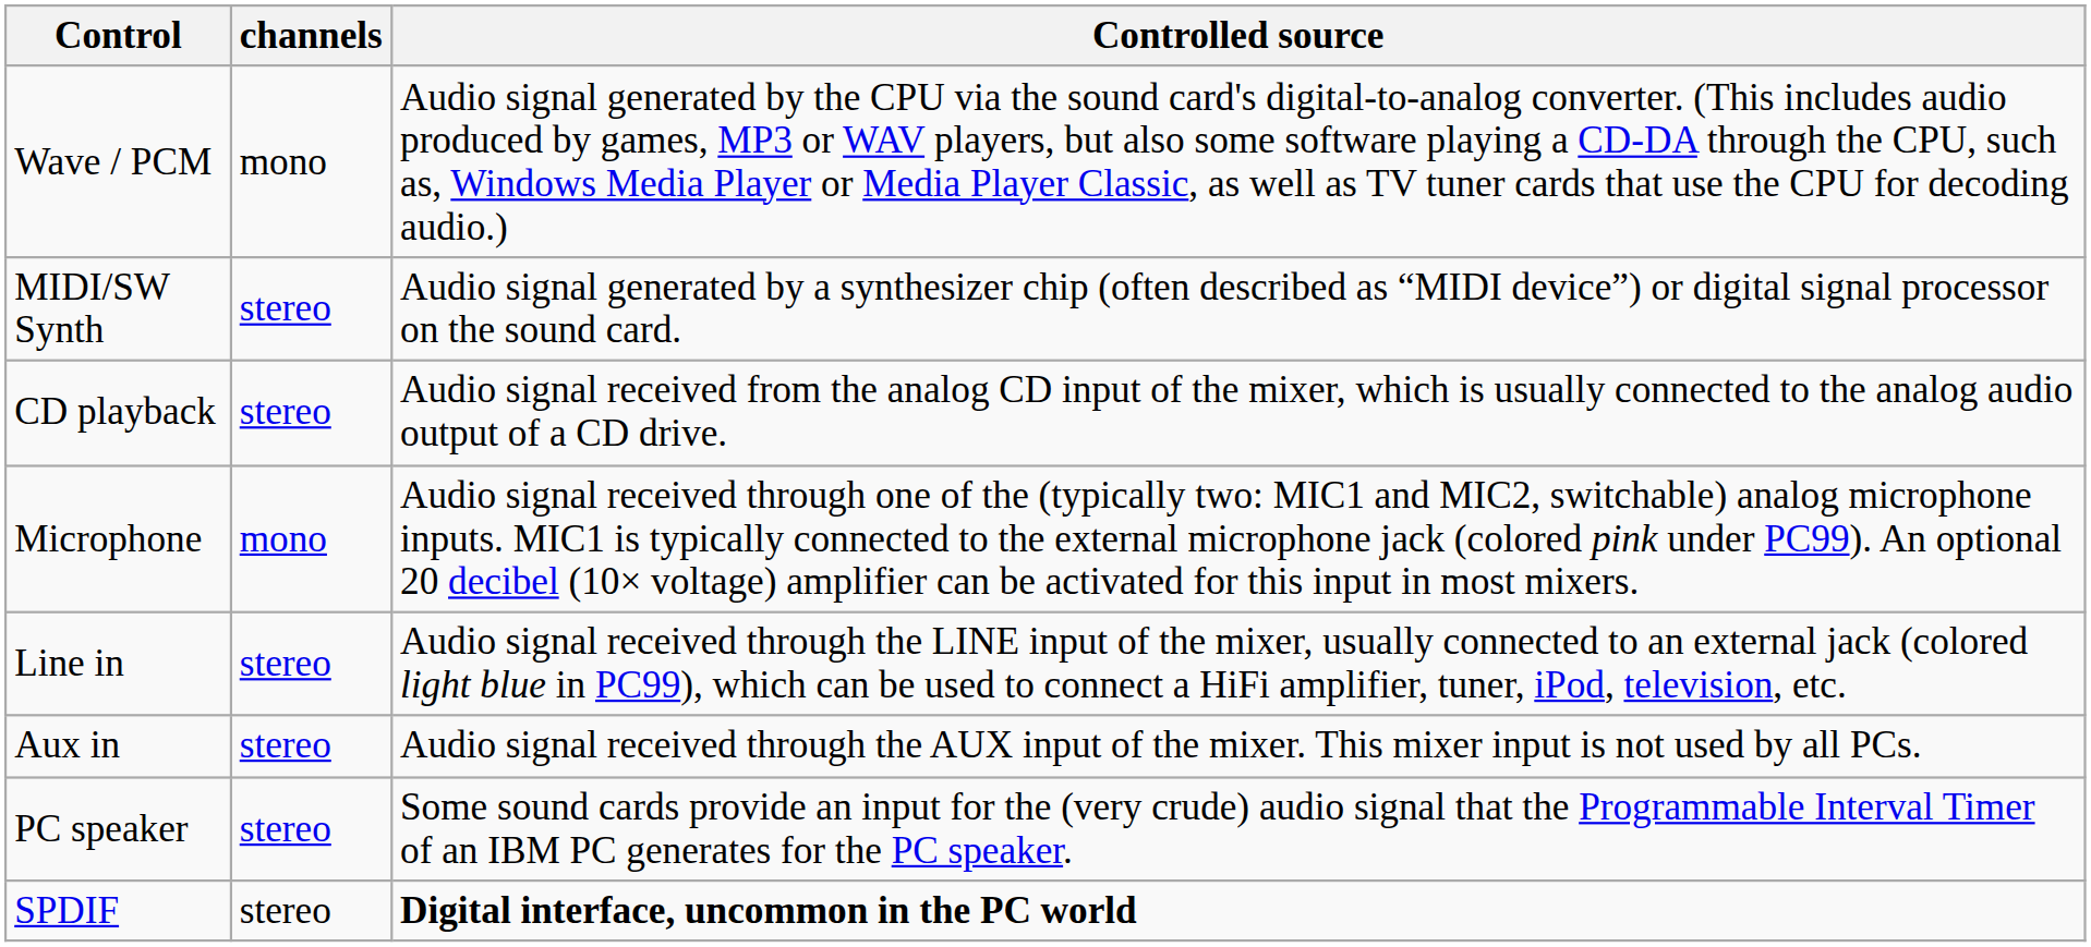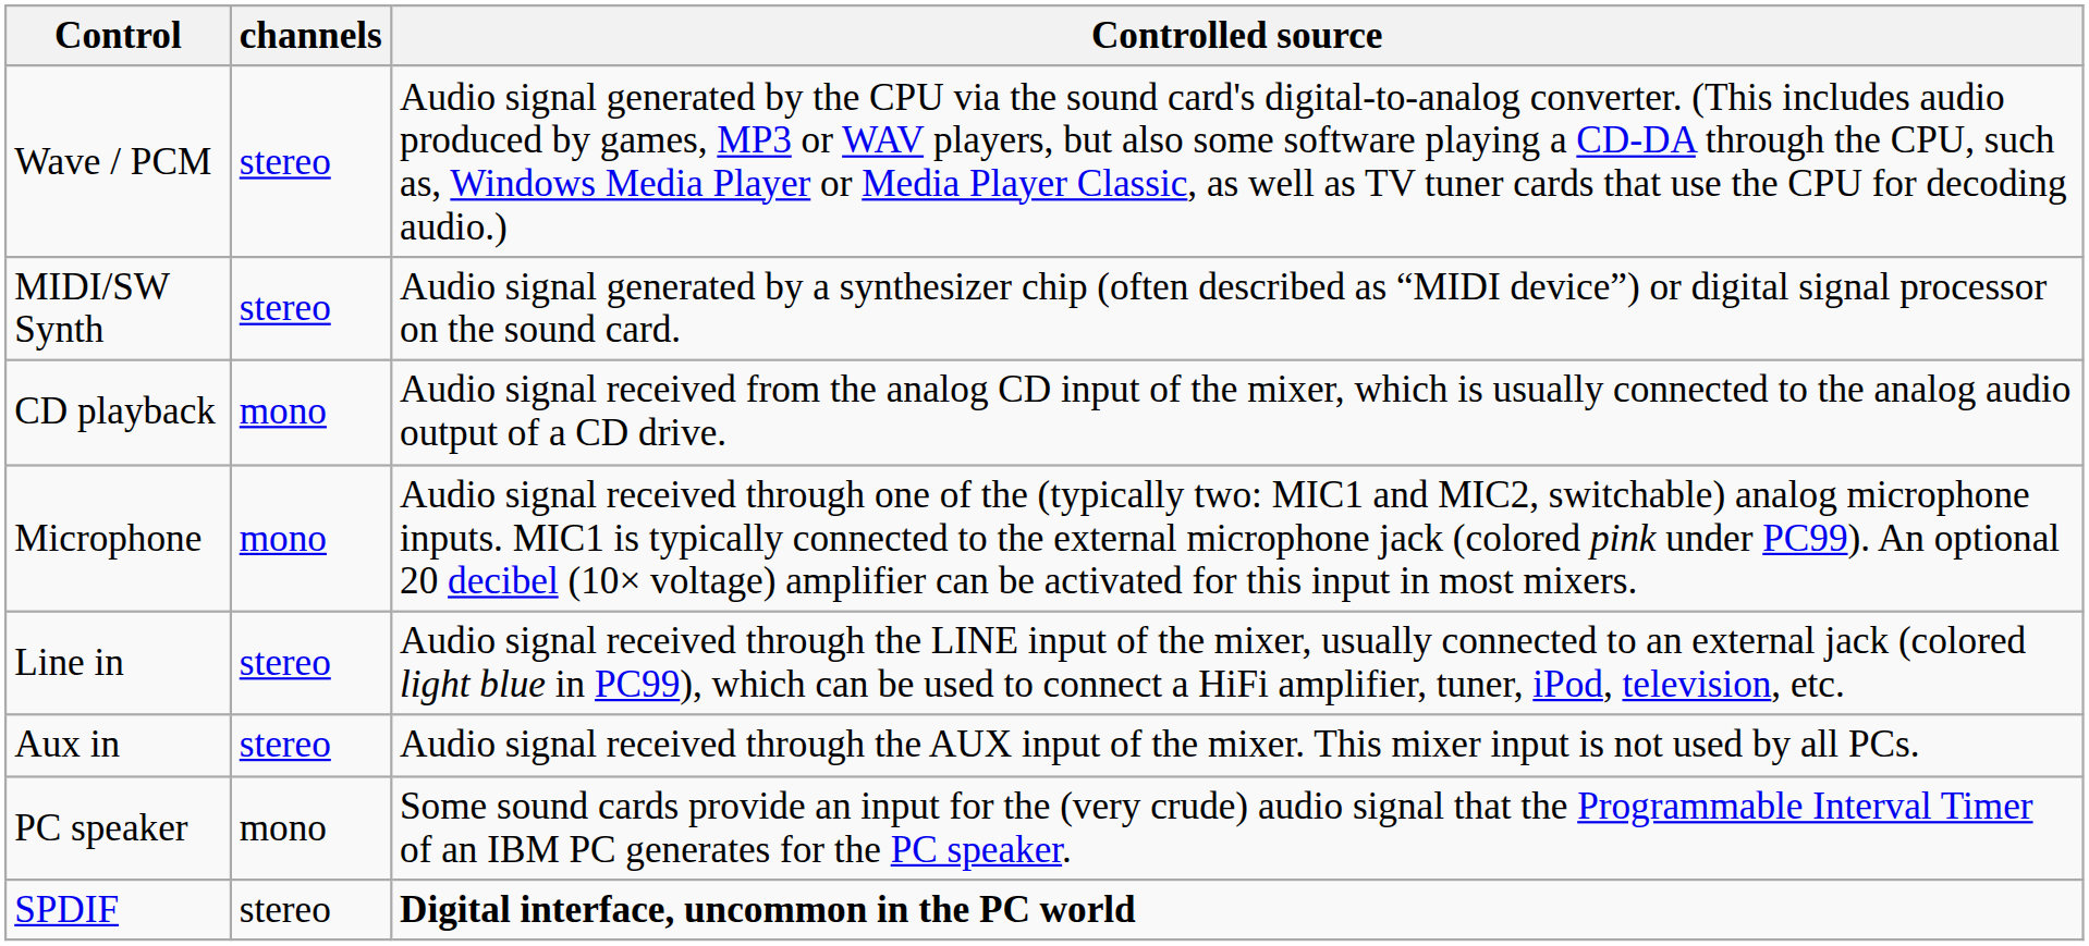 <table class="wikitable">
 <tr>
 <th>Control</th>
 <th>channels</th>
 <th>Controlled source</th>
 </tr>
 <tr>
 <td>Wave / PCM</td>
-<td>mono</td>
+<td><a href='#'>stereo</a></td>
 <td>Audio signal generated by the CPU via the sound card's digital-to-analog converter. (This includes audio produced by games, <a href='#'>MP3</a> or <a href='#'>WAV</a> players, but also some software playing a <a href='#'>CD-DA</a> through the CPU, such as, <a href='#'>Windows Media Player</a> or <a href='#'>Media Player Classic</a>, as well as TV tuner cards that use the CPU for decoding audio.)</td>
 </tr>
 <tr>
 <td>MIDI/SW Synth</td>
 <td><a href='#'>stereo</a></td>
 <td>Audio signal generated by a synthesizer chip (often described as “MIDI device”) or digital signal processor on the sound card.</td>
 </tr>
 <tr>
 <td>CD playback</td>
-<td><a href='#'>stereo</a></td>
+<td><a href='#'>mono</a></td>
 <td>Audio signal received from the analog CD input of the mixer, which is usually connected to the analog audio output of a CD drive.</td>
 </tr>
 <tr>
 <td>Microphone</td>
 <td><a href='#'>mono</a></td>
 <td>Audio signal received through one of the (typically two: MIC1 and MIC2, switchable) analog microphone inputs. MIC1 is typically connected to the external microphone jack (colored <em>pink</em> under <a href='#'>PC99</a>). An optional 20 <a href='#'>decibel</a> (10× voltage) amplifier can be activated for this input in most mixers.</td>
 </tr>
 <tr>
 <td>Line in</td>
 <td><a href='#'>stereo</a></td>
 <td>Audio signal received through the LINE input of the mixer, usually connected to an external jack (colored <em>light blue</em> in <a href='#'>PC99</a>), which can be used to connect a HiFi amplifier, tuner, <a href='#'>iPod</a>, <a href='#'>television</a>, etc.</td>
 </tr>
 <tr>
 <td>Aux in</td>
 <td><a href='#'>stereo</a></td>
 <td>Audio signal received through the AUX input of the mixer. This mixer input is not used by all PCs.</td>
 </tr>
 <tr>
 <td>PC speaker</td>
-<td><a href='#'>stereo</a></td>
+<td>mono</td>
 <td>Some sound cards provide an input for the (very crude) audio signal that the <a href='#'>Programmable Interval Timer</a> of an IBM PC generates for the <a href='#'>PC speaker</a>.</td>
 </tr>
 <tr>
 <td><a href='#'>SPDIF</a></td>
 <td>stereo</td>
 <td><strong>Digital interface, uncommon in the PC world</strong></td>
 </tr>
 </table>
